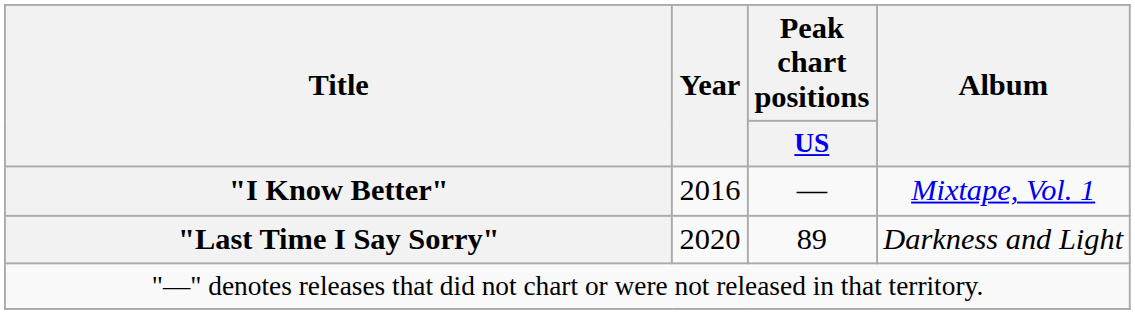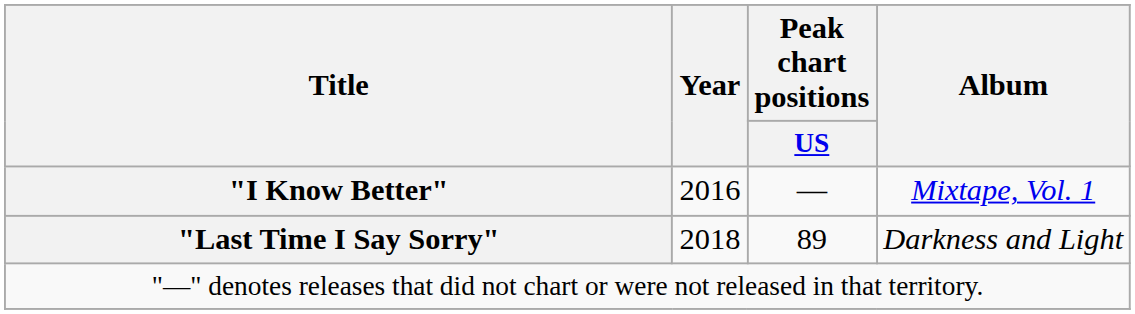 <table class="wikitable plainrowheaders" style="text-align:center;" border="1">
 <tr>
 <th scope="col" rowspan="2" style="width:21.5em;">Title</th>
 <th scope="col" rowspan="2">Year</th>
 <th scope="col">Peak chart positions</th>
 <th scope="col" rowspan="2">Album</th>
 </tr>
 <tr>
 <th scope="col" style="width:2.8em;font-size:90%;"><a href='#'>US</a><br></th>
 </tr>
 <tr>
 <th scope="row">"I Know Better"</th>
 <td>2016</td>
 <td>—</td>
 <td><em><a href='#'>Mixtape, Vol. 1</a></em></td>
 </tr>
 <tr>
 <th scope="row">"Last Time I Say Sorry"<br></th>
-<td>2020</td>
+<td>2018</td>
 <td>89</td>
 <td><em>Darkness and Light</em></td>
 </tr>
 <tr>
 <td colspan="4" style="font-size:90%">"—" denotes releases that did not chart or were not released in that territory.</td>
 </tr>
 </table>
